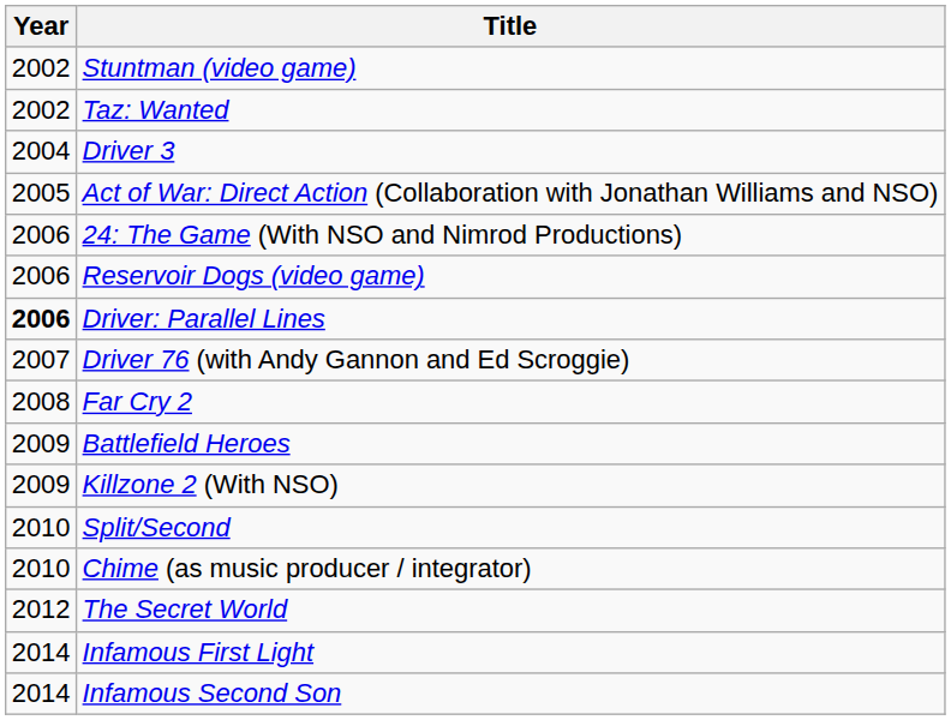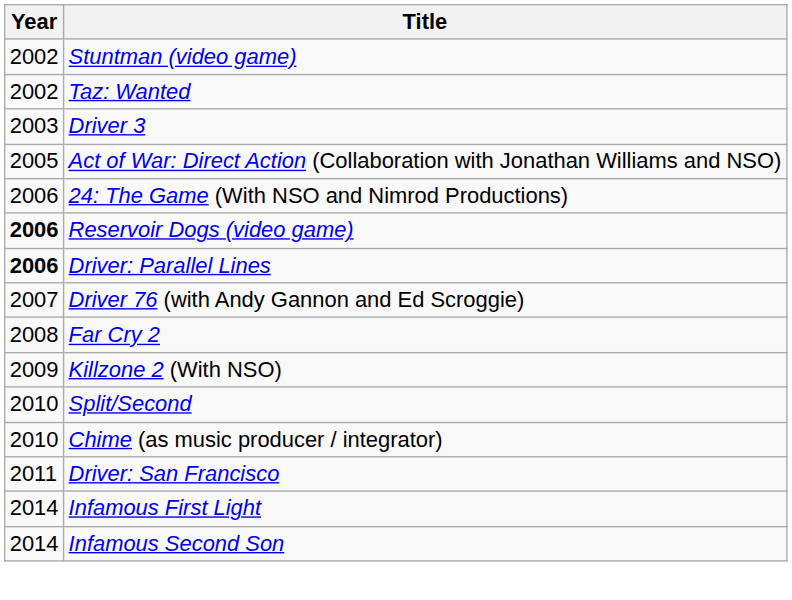 <table class="wikitable plainrowheaders">
 <tr>
 <th>Year</th>
 <th>Title</th>
 </tr>
 <tr>
 <td>2002</td>
 <td><em><a href='#'>Stuntman (video game)</a></em></td>
 </tr>
 <tr>
 <td>2002</td>
 <td><em><a href='#'>Taz: Wanted</a></em></td>
 </tr>
 <tr>
-<td>2004</td>
+<td>2003</td>
 <td><em><a href='#'>Driver 3</a></em></td>
 </tr>
 <tr>
 <td>2005</td>
 <td><em><a href='#'>Act of War: Direct Action</a></em> (Collaboration with Jonathan Williams and NSO)</td>
 </tr>
 <tr>
 <td>2006</td>
 <td><em><a href='#'>24: The Game</a></em> (With NSO and Nimrod Productions)</td>
 </tr>
 <tr>
-<td>2006</td>
+<td><strong>2006</strong></td>
 <td><em><a href='#'>Reservoir Dogs (video game)</a></em></td>
 </tr>
 <tr>
 <td><strong>2006</strong></td>
 <td><em><a href='#'>Driver: Parallel Lines</a></em></td>
 </tr>
 <tr>
 <td>2007</td>
 <td><em><a href='#'>Driver 76</a></em> (with Andy Gannon and Ed Scroggie)</td>
 </tr>
 <tr>
 <td>2008</td>
 <td><em><a href='#'>Far Cry 2</a></em></td>
 </tr>
 <tr>
 <td>2009</td>
-<td><em><a href='#'>Battlefield Heroes</a></em></td>
-</tr>
-<tr>
-<td>2009</td>
 <td><em><a href='#'>Killzone 2</a></em> (With NSO)</td>
 </tr>
 <tr>
 <td>2010</td>
 <td><em><a href='#'>Split/Second</a></em></td>
 </tr>
 <tr>
 <td>2010</td>
 <td><em><a href='#'>Chime</a></em> (as music producer / integrator)</td>
 </tr>
 <tr>
-<td>2012</td>
-<td><em><a href='#'>The Secret World</a></em></td>
+<td>2011</td>
+<td><em><a href='#'>Driver: San Francisco</a></em></td>
 </tr>
 <tr>
 <td>2014</td>
 <td><em><a href='#'>Infamous First Light</a></em></td>
 </tr>
 <tr>
 <td>2014</td>
 <td><em><a href='#'>Infamous Second Son</a></em></td>
 </tr>
 </table>
